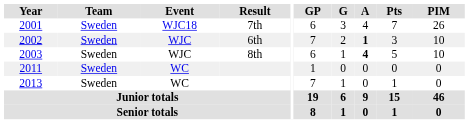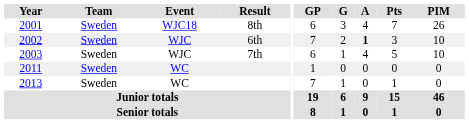 <table border="0" cellpadding="1" cellspacing="0" ID="Table3" style="text-align:center; width:40em">
 <tr ALIGN="center" bgcolor="#e0e0e0">
 <th>Year</th>
 <th>Team</th>
 <th>Event</th>
 <th>Result</th>
 <th rowspan="99" bgcolor="#ffffff"></th>
 <th>GP</th>
 <th>G</th>
 <th>A</th>
 <th>Pts</th>
 <th>PIM</th>
 </tr>
 <tr>
 <td><a href='#'>2001</a></td>
 <td><a href='#'>Sweden</a></td>
 <td><a href='#'>WJC18</a></td>
-<td>7th</td>
+<td>8th</td>
 <td>6</td>
 <td>3</td>
 <td>4</td>
 <td>7</td>
 <td>26</td>
 </tr>
 <tr bgcolor="#f0f0f0">
 <td><a href='#'>2002</a></td>
 <td><a href='#'>Sweden</a></td>
 <td><a href='#'>WJC</a></td>
 <td>6th</td>
 <td>7</td>
 <td>2</td>
 <td><strong>1</strong></td>
 <td>3</td>
 <td>10</td>
 </tr>
 <tr>
 <td><a href='#'>2003</a></td>
 <td>Sweden</td>
 <td>WJC</td>
-<td>8th</td>
+<td>7th</td>
 <td>6</td>
 <td>1</td>
-<td><strong>4</strong></td>
+<td>4</td>
 <td>5</td>
 <td>10</td>
 </tr>
 <tr bgcolor="#f0f0f0">
 <td><a href='#'>2011</a></td>
 <td><a href='#'>Sweden</a></td>
 <td><a href='#'>WC</a></td>
 <td></td>
 <td>1</td>
 <td>0</td>
 <td>0</td>
 <td>0</td>
 <td>0</td>
 </tr>
 <tr>
 <td><a href='#'>2013</a></td>
 <td>Sweden</td>
 <td>WC</td>
 <td></td>
 <td>7</td>
 <td>1</td>
 <td>0</td>
 <td>1</td>
 <td>0</td>
 </tr>
 <tr bgcolor="#e0e0e0">
 <th colspan="4">Junior totals</th>
 <th>19</th>
 <th>6</th>
 <th>9</th>
 <th>15</th>
 <th>46</th>
 </tr>
 <tr bgcolor="#e0e0e0">
 <th colspan="4">Senior totals</th>
 <th>8</th>
 <th>1</th>
 <th>0</th>
 <th>1</th>
 <th>0</th>
 </tr>
 </table>
